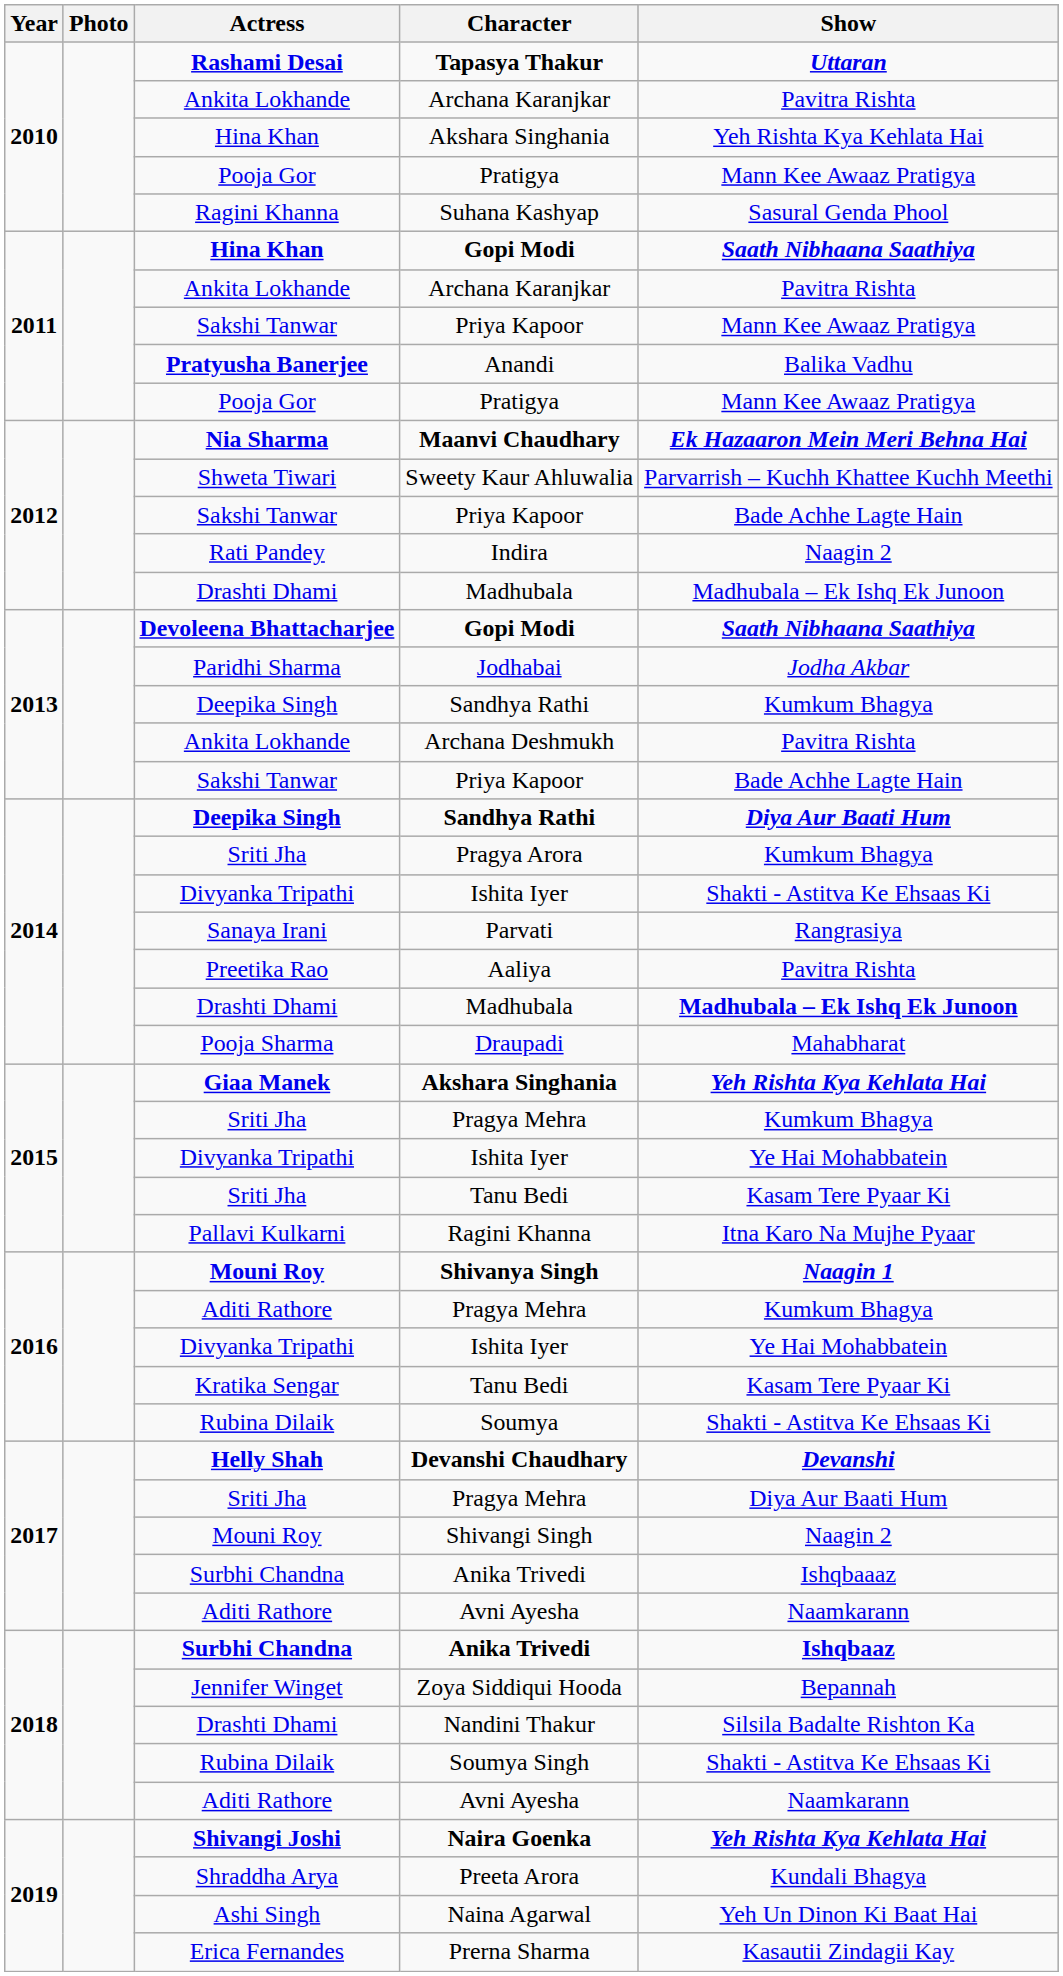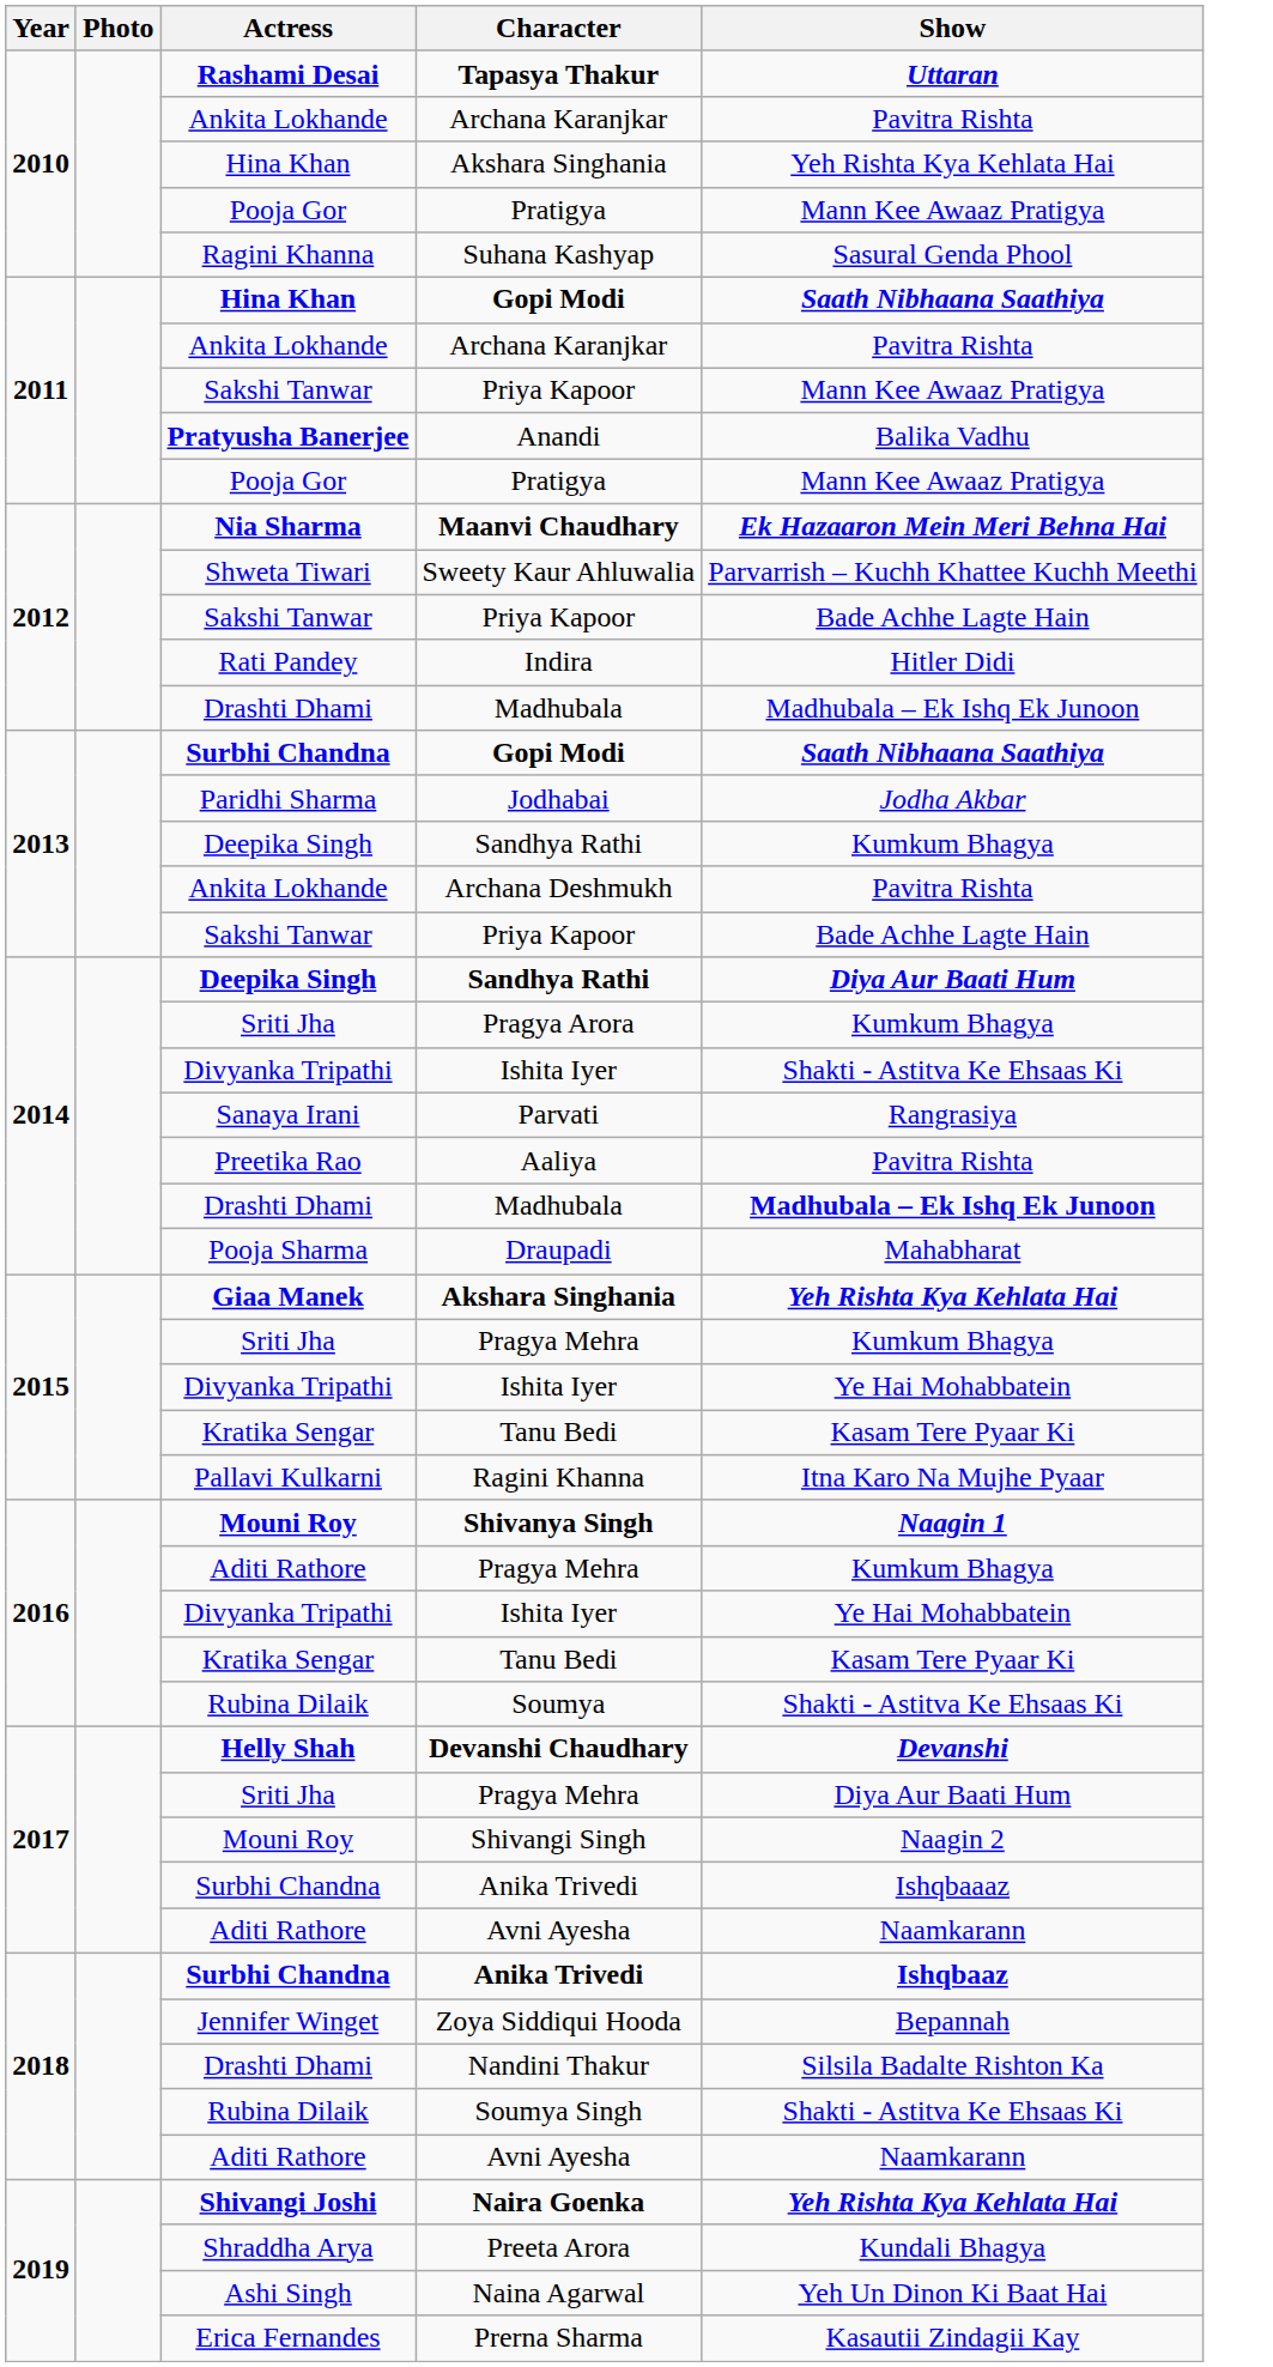 <table class="wikitable sortable" style="text-align:center;">
 <tr>
 <th>Year</th>
 <th>Photo</th>
 <th>Actress</th>
 <th>Character</th>
 <th>Show</th>
 </tr>
 <tr>
 <td rowspan=5><strong>2010</strong></td>
 <td rowspan=5 style="text-align:center"></td>
 <td><strong><a href='#'>Rashami Desai</a></strong></td>
 <td><strong>Tapasya Thakur</strong></td>
 <td><strong><em><a href='#'>Uttaran</a></em></strong></td>
 </tr>
 <tr>
 <td><a href='#'>Ankita Lokhande</a></td>
 <td>Archana Karanjkar</td>
 <td><a href='#'>Pavitra Rishta</a></td>
 </tr>
 <tr>
 <td><a href='#'>Hina Khan</a></td>
 <td>Akshara Singhania</td>
 <td><a href='#'>Yeh Rishta Kya Kehlata Hai</a></td>
 </tr>
 <tr>
 <td><a href='#'>Pooja Gor</a></td>
 <td>Pratigya</td>
 <td><a href='#'>Mann Kee Awaaz Pratigya</a></td>
 </tr>
 <tr>
 <td><a href='#'>Ragini Khanna</a></td>
 <td>Suhana Kashyap</td>
 <td><a href='#'>Sasural Genda Phool</a></td>
 </tr>
 <tr>
 <td rowspan=5><strong>2011</strong></td>
 <td rowspan=5 style="text-align:center"></td>
 <td><strong><a href='#'>Hina Khan</a></strong></td>
 <td><strong>Gopi Modi</strong></td>
 <td><strong><em><a href='#'>Saath Nibhaana Saathiya</a></em></strong></td>
 </tr>
 <tr>
 <td><a href='#'>Ankita Lokhande</a></td>
 <td>Archana Karanjkar</td>
 <td><a href='#'>Pavitra Rishta</a></td>
 </tr>
 <tr>
 <td><a href='#'>Sakshi Tanwar</a></td>
 <td>Priya Kapoor</td>
 <td><a href='#'>Mann Kee Awaaz Pratigya</a></td>
 </tr>
 <tr>
 <td><strong><a href='#'>Pratyusha Banerjee</a></strong></td>
 <td>Anandi</td>
 <td><a href='#'>Balika Vadhu</a></td>
 </tr>
 <tr>
 <td><a href='#'>Pooja Gor</a></td>
 <td>Pratigya</td>
 <td><a href='#'>Mann Kee Awaaz Pratigya</a></td>
 </tr>
 <tr>
 <td rowspan=5><strong>2012</strong></td>
 <td rowspan=5 style="text-align:center"></td>
 <td><strong><a href='#'>Nia Sharma</a></strong></td>
 <td><strong>Maanvi Chaudhary</strong></td>
 <td><strong><em><a href='#'>Ek Hazaaron Mein Meri Behna Hai</a></em></strong></td>
 </tr>
 <tr>
 <td><a href='#'>Shweta Tiwari</a></td>
 <td>Sweety Kaur Ahluwalia</td>
 <td><a href='#'>Parvarrish – Kuchh Khattee Kuchh Meethi</a></td>
 </tr>
 <tr>
 <td><a href='#'>Sakshi Tanwar</a></td>
 <td>Priya Kapoor</td>
 <td><a href='#'>Bade Achhe Lagte Hain</a></td>
 </tr>
 <tr>
 <td><a href='#'>Rati Pandey</a></td>
 <td>Indira</td>
-<td><a href='#'>Naagin 2</a></td>
+<td><a href='#'>Hitler Didi</a></td>
 </tr>
 <tr>
 <td><a href='#'>Drashti Dhami</a></td>
 <td>Madhubala</td>
 <td><a href='#'>Madhubala – Ek Ishq Ek Junoon</a></td>
 </tr>
 <tr>
 <td rowspan=5><strong>2013</strong></td>
 <td rowspan=5 style="text-align:center"></td>
-<td><strong><a href='#'>Devoleena Bhattacharjee</a></strong></td>
+<td><strong><a href='#'>Surbhi Chandna</a></strong></td>
 <td><strong>Gopi Modi</strong></td>
 <td><strong><em><a href='#'>Saath Nibhaana Saathiya</a></em></strong></td>
 </tr>
 <tr>
 <td><a href='#'>Paridhi Sharma</a></td>
 <td><a href='#'>Jodhabai</a></td>
 <td><em><a href='#'>Jodha Akbar</a></em></td>
 </tr>
 <tr>
 <td><a href='#'>Deepika Singh</a></td>
 <td>Sandhya Rathi</td>
 <td><a href='#'>Kumkum Bhagya</a></td>
 </tr>
 <tr>
 <td><a href='#'>Ankita Lokhande</a></td>
 <td>Archana Deshmukh</td>
 <td><a href='#'>Pavitra Rishta</a></td>
 </tr>
 <tr>
 <td><a href='#'>Sakshi Tanwar</a></td>
 <td>Priya Kapoor</td>
 <td><a href='#'>Bade Achhe Lagte Hain</a></td>
 </tr>
 <tr>
 <td rowspan=7><strong>2014</strong></td>
 <td rowspan=7 style="text-align:center"></td>
 <td><strong><a href='#'>Deepika Singh</a></strong></td>
 <td><strong>Sandhya Rathi</strong></td>
 <td><strong><em><a href='#'>Diya Aur Baati Hum</a></em></strong></td>
 </tr>
 <tr>
 <td><a href='#'>Sriti Jha</a></td>
 <td>Pragya Arora</td>
 <td><a href='#'>Kumkum Bhagya</a></td>
 </tr>
 <tr>
 <td><a href='#'>Divyanka Tripathi</a></td>
 <td>Ishita Iyer</td>
 <td><a href='#'>Shakti - Astitva Ke Ehsaas Ki</a></td>
 </tr>
 <tr>
 <td><a href='#'>Sanaya Irani</a></td>
 <td>Parvati</td>
 <td><a href='#'>Rangrasiya</a></td>
 </tr>
 <tr>
 <td><a href='#'>Preetika Rao</a></td>
 <td>Aaliya</td>
 <td><a href='#'>Pavitra Rishta</a></td>
 </tr>
 <tr>
 <td><a href='#'>Drashti Dhami</a></td>
 <td>Madhubala</td>
 <td><strong><a href='#'>Madhubala – Ek Ishq Ek Junoon</a></strong></td>
 </tr>
 <tr>
 <td><a href='#'>Pooja Sharma</a></td>
 <td><a href='#'>Draupadi</a></td>
 <td><a href='#'>Mahabharat</a></td>
 </tr>
 <tr>
 <td rowspan=5><strong>2015</strong></td>
 <td rowspan=5 style="text-align:center"></td>
 <td><strong><a href='#'>Giaa Manek</a></strong></td>
 <td><strong>Akshara Singhania</strong></td>
 <td><strong><em><a href='#'>Yeh Rishta Kya Kehlata Hai</a></em></strong></td>
 </tr>
 <tr>
 <td><a href='#'>Sriti Jha</a></td>
 <td>Pragya Mehra</td>
 <td><a href='#'>Kumkum Bhagya</a></td>
 </tr>
 <tr>
 <td><a href='#'>Divyanka Tripathi</a></td>
 <td>Ishita Iyer</td>
 <td><a href='#'>Ye Hai Mohabbatein</a></td>
 </tr>
 <tr>
-<td><a href='#'>Sriti Jha</a></td>
+<td><a href='#'>Kratika Sengar</a></td>
 <td>Tanu Bedi</td>
 <td><a href='#'>Kasam Tere Pyaar Ki</a></td>
 </tr>
 <tr>
 <td><a href='#'>Pallavi Kulkarni</a></td>
 <td>Ragini Khanna</td>
 <td><a href='#'>Itna Karo Na Mujhe Pyaar</a></td>
 </tr>
 <tr>
 <td rowspan=5><strong>2016</strong></td>
 <td rowspan=5 style="text-align:center"></td>
 <td><strong><a href='#'>Mouni Roy</a></strong></td>
 <td><strong>Shivanya Singh</strong></td>
 <td><strong><em><a href='#'>Naagin 1</a></em></strong></td>
 </tr>
 <tr>
 <td><a href='#'>Aditi Rathore</a></td>
 <td>Pragya Mehra</td>
 <td><a href='#'>Kumkum Bhagya</a></td>
 </tr>
 <tr>
 <td><a href='#'>Divyanka Tripathi</a></td>
 <td>Ishita Iyer</td>
 <td><a href='#'>Ye Hai Mohabbatein</a></td>
 </tr>
 <tr>
 <td><a href='#'>Kratika Sengar</a></td>
 <td>Tanu Bedi</td>
 <td><a href='#'>Kasam Tere Pyaar Ki</a></td>
 </tr>
 <tr>
 <td><a href='#'>Rubina Dilaik</a></td>
 <td>Soumya</td>
 <td><a href='#'>Shakti - Astitva Ke Ehsaas Ki</a></td>
 </tr>
 <tr>
 <td rowspan=5><strong>2017</strong></td>
 <td rowspan=5 style="text-align:center"></td>
 <td><strong><a href='#'>Helly Shah</a></strong></td>
 <td><strong>Devanshi Chaudhary</strong></td>
 <td><strong><em><a href='#'>Devanshi</a></em></strong></td>
 </tr>
 <tr>
 <td><a href='#'>Sriti Jha</a></td>
 <td>Pragya Mehra</td>
 <td><a href='#'>Diya Aur Baati Hum</a></td>
 </tr>
 <tr>
 <td><a href='#'>Mouni Roy</a></td>
 <td>Shivangi Singh</td>
 <td><a href='#'>Naagin 2</a></td>
 </tr>
 <tr>
 <td><a href='#'>Surbhi Chandna</a></td>
 <td>Anika Trivedi</td>
 <td><a href='#'>Ishqbaaaz</a></td>
 </tr>
 <tr>
 <td><a href='#'>Aditi Rathore</a></td>
 <td>Avni Ayesha</td>
 <td><a href='#'>Naamkarann</a></td>
 </tr>
 <tr>
 <td rowspan=5><strong>2018</strong></td>
 <td rowspan=5 style="text-align:center"></td>
 <td><strong><a href='#'>Surbhi Chandna</a></strong></td>
 <td><strong>Anika Trivedi</strong></td>
 <td><strong><a href='#'>Ishqbaaz</a></strong></td>
 </tr>
 <tr>
 <td><a href='#'>Jennifer Winget</a></td>
 <td>Zoya Siddiqui Hooda</td>
 <td><a href='#'>Bepannah</a></td>
 </tr>
 <tr>
 <td><a href='#'>Drashti Dhami</a></td>
 <td>Nandini Thakur</td>
 <td><a href='#'>Silsila Badalte Rishton Ka</a></td>
 </tr>
 <tr>
 <td><a href='#'>Rubina Dilaik</a></td>
 <td>Soumya Singh</td>
 <td><a href='#'>Shakti - Astitva Ke Ehsaas Ki</a></td>
 </tr>
 <tr>
 <td><a href='#'>Aditi Rathore</a></td>
 <td>Avni Ayesha</td>
 <td><a href='#'>Naamkarann</a></td>
 </tr>
 <tr>
 <td rowspan=4><strong>2019</strong></td>
 <td rowspan=5 style="text-align:center"></td>
 <td><strong><a href='#'>Shivangi Joshi</a></strong></td>
 <td><strong>Naira Goenka</strong></td>
 <td><strong><em><a href='#'>Yeh Rishta Kya Kehlata Hai</a></em></strong></td>
 </tr>
 <tr>
 <td><a href='#'>Shraddha Arya</a></td>
 <td>Preeta Arora</td>
 <td><a href='#'>Kundali Bhagya</a></td>
 </tr>
 <tr>
 <td><a href='#'>Ashi Singh</a></td>
 <td>Naina Agarwal</td>
 <td><a href='#'>Yeh Un Dinon Ki Baat Hai</a></td>
 </tr>
 <tr>
 <td><a href='#'>Erica Fernandes</a></td>
 <td>Prerna Sharma</td>
 <td><a href='#'>Kasautii Zindagii Kay</a></td>
 </tr>
 </table>
